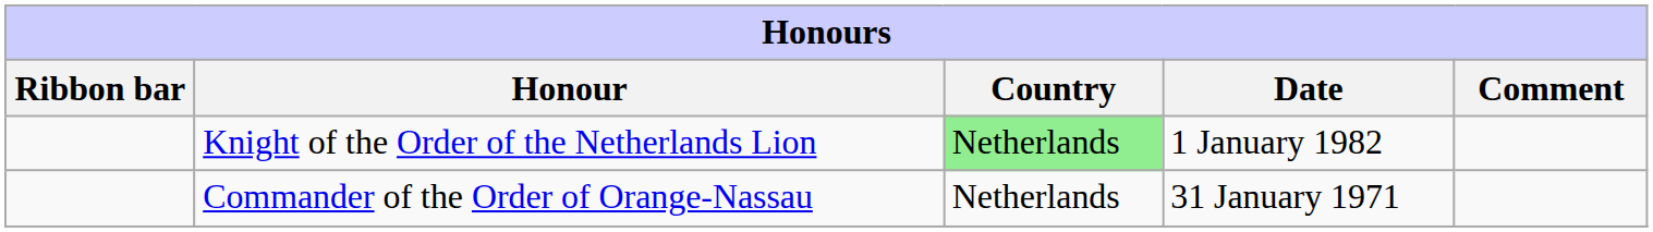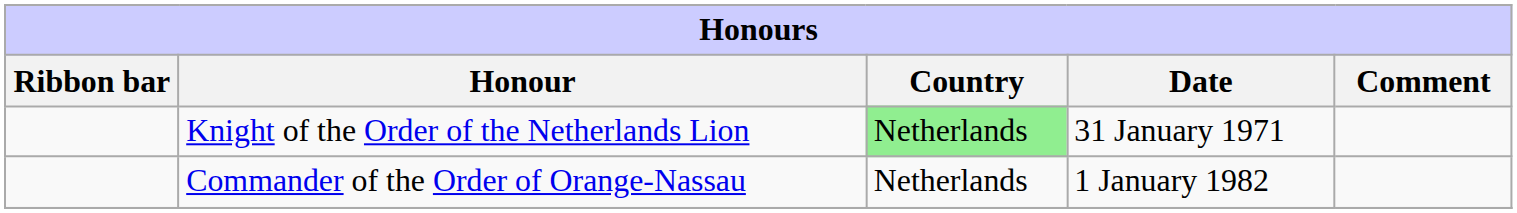 <table class="wikitable" style="width:60%;">
 <tr style="background:#ccf; text-align:center;">
 <td colspan=5><strong>Honours</strong></td>
 </tr>
 <tr>
 <th style="width:80px;">Ribbon bar</th>
 <th>Honour</th>
 <th>Country</th>
 <th>Date</th>
 <th>Comment</th>
 </tr>
 <tr>
 <td></td>
 <td><a href='#'>Knight</a> of the <a href='#'>Order of the Netherlands Lion</a></td>
 <td style="background: lightgreen;">Netherlands</td>
-<td>1 January 1982</td>
+<td>31 January 1971</td>
 <td></td>
 </tr>
 <tr>
 <td></td>
 <td><a href='#'>Commander</a> of the <a href='#'>Order of Orange-Nassau</a></td>
 <td>Netherlands</td>
-<td>31 January 1971</td>
+<td>1 January 1982</td>
 <td></td>
 </tr>
 <tr>
 </tr>
 </table>
